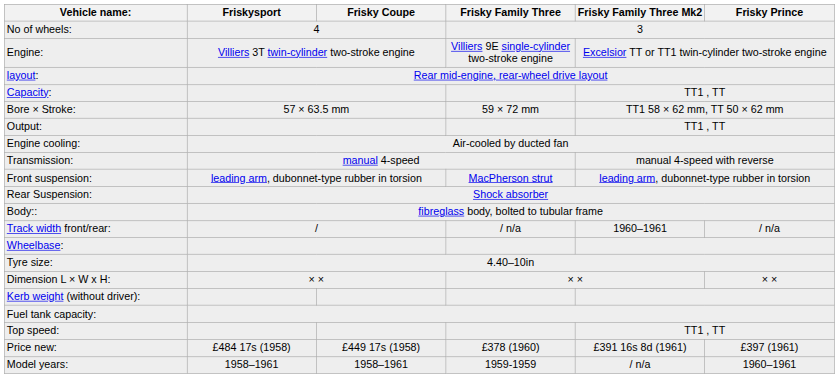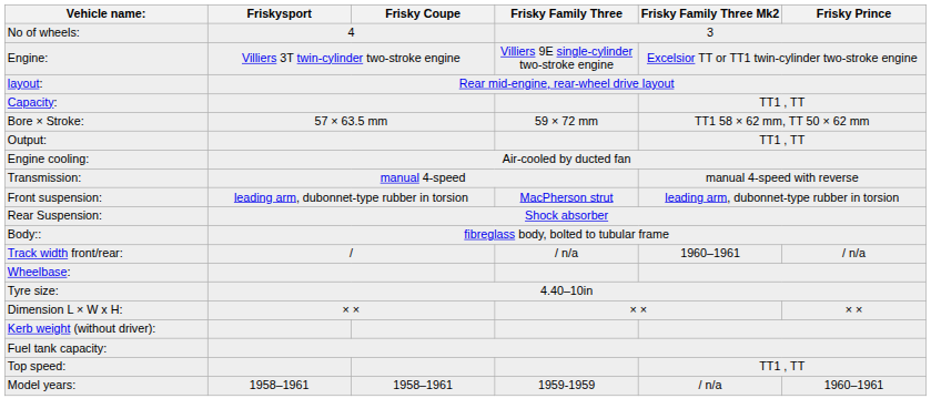 <table class="wikitable">
 <tr style="background:#DDDDDD;">
 <th width="22%">Vehicle name:</th>
 <th width="15.6%">Friskysport</th>
 <th width="15.6%">Frisky Coupe</th>
 <th width="15.6%">Frisky Family Three</th>
 <th width="15.6%">Frisky Family Three Mk2</th>
 <th width="15.6%">Frisky Prince</th>
 </tr>
 <tr style="background:#EEEEEE;">
 <td>No of wheels:</td>
 <td colspan="2" align="center">4</td>
 <td colspan="3" align="center">3</td>
 </tr>
 <tr style="background:#EEEEEE;">
 <td>Engine:</td>
 <td colspan="2" align="center"><a href='#'>Villiers</a> 3T <a href='#'>twin-cylinder</a> two-stroke engine</td>
 <td align="center"><a href='#'>Villiers</a> 9E <a href='#'>single-cylinder</a><br> two-stroke engine</td>
 <td colspan="2" align="center"><a href='#'>Excelsior</a> TT or TT1 twin-cylinder two-stroke engine </td>
 </tr>
 <tr style="background:#EEEEEE;">
 <td><a href='#'>layout</a>:</td>
 <td colspan="5" align="center"><a href='#'>Rear mid-engine, rear-wheel drive layout</a></td>
 </tr>
 <tr style="background:#EEEEEE;">
 <td><a href='#'>Capacity</a>:</td>
 <td colspan="2" align="center"></td>
 <td align="center"></td>
 <td colspan="2" align="center">TT1 , TT </td>
 </tr>
 <tr style="background:#EEEEEE;">
 <td>Bore × Stroke:</td>
 <td colspan="2"  align="center">57 × 63.5 mm</td>
 <td align="center">59 × 72 mm</td>
 <td colspan="2"  align="center">TT1 58 × 62 mm, TT 50 × 62 mm</td>
 </tr>
 <tr style="background:#EEEEEE;">
 <td>Output:</td>
 <td colspan="2"  align="center"></td>
 <td align="center"></td>
 <td colspan="2"  align="center">TT1 , TT </td>
 </tr>
 <tr style="background:#EEEEEE;">
 <td>Engine cooling:</td>
 <td colspan="5" align="center">Air-cooled by ducted fan</td>
 </tr>
 <tr style="background:#EEEEEE;">
 <td>Transmission:</td>
 <td colspan="3" align="center"><a href='#'>manual</a> 4-speed</td>
 <td colspan="2" align="center">manual 4-speed with reverse</td>
 </tr>
 <tr style="background:#EEEEEE;">
 <td>Front suspension:</td>
 <td colspan="2" align="center"><a href='#'>leading arm</a>, dubonnet-type rubber in torsion</td>
 <td align="center"><a href='#'>MacPherson strut</a></td>
 <td colspan="2" align="center"><a href='#'>leading arm</a>, dubonnet-type rubber in torsion</td>
 </tr>
 <tr style="background:#EEEEEE;">
 <td>Rear Suspension:</td>
 <td colspan="5" align="center"><a href='#'>Shock absorber</a></td>
 </tr>
 <tr style="background:#EEEEEE;">
 <td>Body::</td>
 <td colspan="5" align="center"><a href='#'>fibreglass</a> body, bolted to tubular frame</td>
 </tr>
 <tr style="background:#EEEEEE;">
 <td><a href='#'>Track width</a> front/rear:</td>
 <td colspan="2" align="center"> / </td>
 <td align="center"> / n/a</td>
 <td align="center">1960–1961</td>
 <td align="center"> / n/a</td>
 </tr>
 <tr style="background:#EEEEEE;">
 <td><a href='#'>Wheelbase</a>:</td>
 <td colspan="2" align="center"></td>
 <td align="center"></td>
 <td colspan="2" align="center"></td>
 </tr>
 <tr style="background:#EEEEEE;">
 <td>Tyre size:</td>
 <td colspan="5" align="center">4.40–10in</td>
 </tr>
 <tr style="background:#EEEEEE;">
 <td>Dimension L × W x H:</td>
 <td colspan="2" align="center"> ×  × </td>
 <td colspan="2" align="center"> ×  × </td>
 <td align="center"> ×  × </td>
 </tr>
 <tr style="background:#EEEEEE;">
 <td><a href='#'>Kerb weight</a> (without driver):</td>
 <td align="center"></td>
 <td align="center"></td>
 <td align="center"></td>
 <td colspan="2"  align="center"></td>
 </tr>
 <tr style="background:#EEEEEE;">
 <td>Fuel tank capacity:</td>
 <td colspan="5"  align="center"></td>
 </tr>
 <tr style="background:#EEEEEE;">
 <td>Top speed:</td>
 <td align="center"></td>
 <td align="center"></td>
 <td align="center"></td>
 <td colspan="2"  align="center">TT1 , TT </td>
 </tr>
 <tr style="background:#EEEEEE;">
-<td>Price new:</td>
-<td align="center">£484 17s (1958)</td>
-<td align="center">£449 17s (1958)</td>
-<td align="center">£378 (1960)</td>
-<td align="center">£391 16s 8d (1961)</td>
-<td align="center">£397 (1961)</td>
-</tr>
-<tr style="background:#EEEEEE;">
 <td>Model years:</td>
 <td align="center">1958–1961</td>
 <td align="center">1958–1961</td>
 <td align="center">1959-1959</td>
 <td align="center"> / n/a</td>
 <td align="center">1960–1961</td>
 </tr>
 </table>
